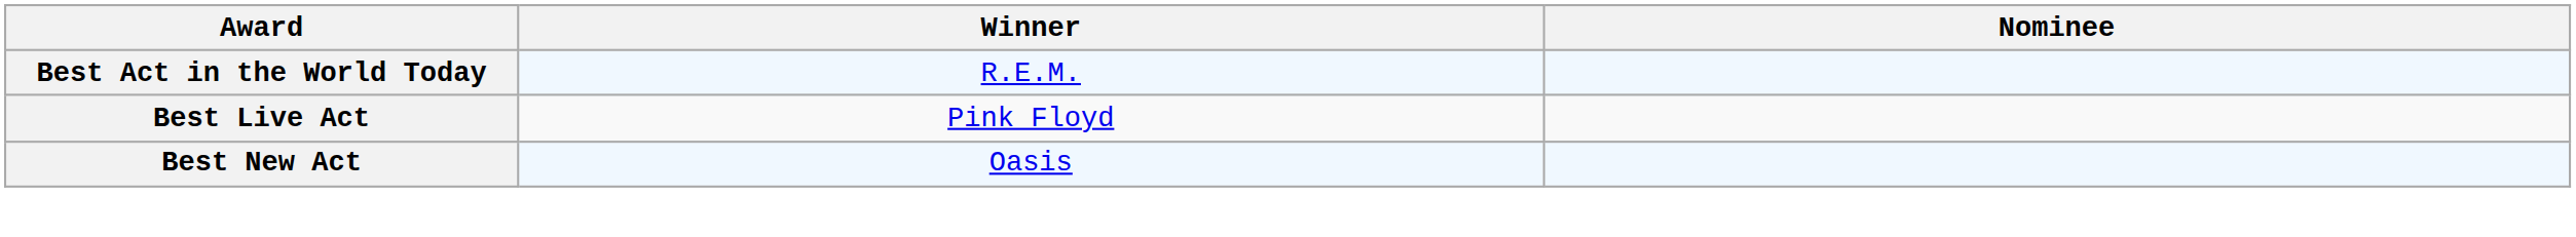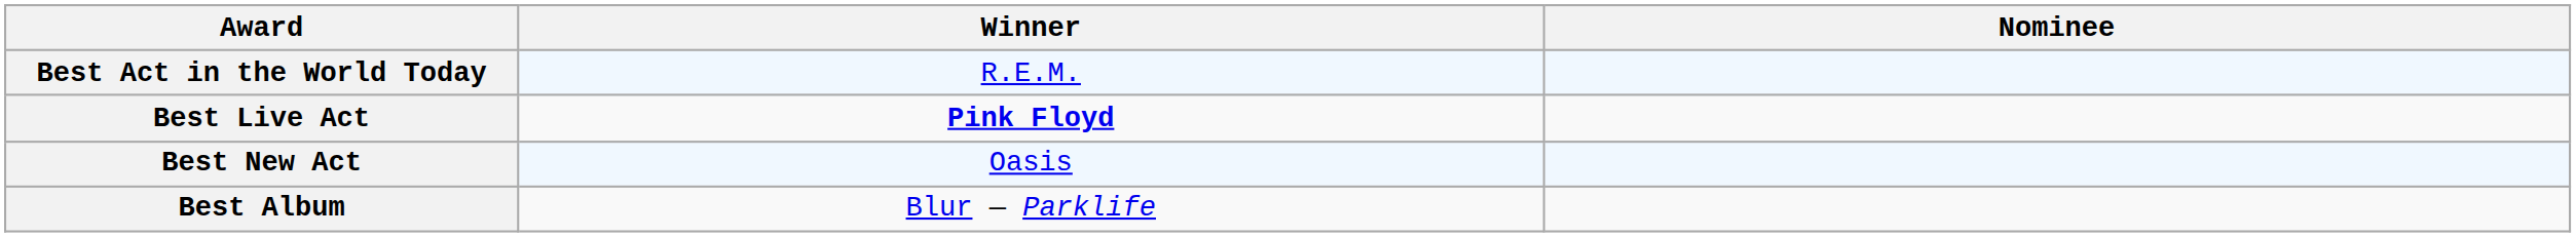 <table class="wikitable" rowspan=2 style="text-align: center; width:95%;">
 <tr>
 <th scope="col" style="width:10%;">Award</th>
 <th scope="col" style="width:20%;">Winner</th>
 <th scope="col" style="width:20%;">Nominee</th>
 </tr>
 <tr>
 <th scope="row" style="text-align:center">Best Act in the World Today</th>
 <td style="background:#F0F8FF"><a href='#'>R.E.M.</a></td>
 <td style="background:#F0F8FF; font-size: 85%;"></td>
 </tr>
 <tr>
 <th scope="row" style="text-align:center">Best Live Act</th>
-<td><a href='#'>Pink Floyd</a></td>
+<td><strong><a href='#'>Pink Floyd</a></strong></td>
 <td style="font-size: 85%;"></td>
 </tr>
 <tr>
 <th scope="row" style="text-align:center">Best New Act</th>
 <td style="background:#F0F8FF"><a href='#'>Oasis</a></td>
 <td style="background:#F0F8FF; font-size: 85%;"></td>
 </tr>
+<tr>
+<th scope="row" style="text-align:center">Best Album</th>
+<td><a href='#'>Blur</a> — <em><a href='#'>Parklife</a></em></td>
+<td style="font-size: 85%;"></td>
+</tr>
 </table>
